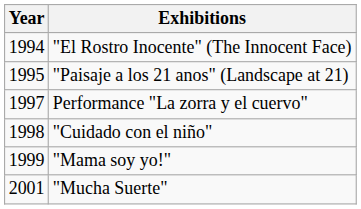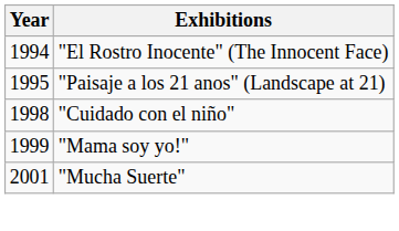 <table class="wikitable" border="1">
 <tr>
 <th>Year</th>
 <th>Exhibitions</th>
 </tr>
 <tr>
 <td>1994</td>
 <td>"El Rostro Inocente" (The Innocent Face)</td>
 </tr>
 <tr>
 <td>1995</td>
 <td>"Paisaje a los 21 anos" (Landscape at 21)</td>
 </tr>
 <tr>
-<td>1997</td>
-<td>Performance "La zorra y el cuervo"</td>
-</tr>
-<tr>
 <td>1998</td>
 <td>"Cuidado con el niño"</td>
 </tr>
 <tr>
 <td>1999</td>
 <td>"Mama soy yo!"</td>
 </tr>
 <tr>
 <td>2001</td>
 <td>"Mucha Suerte"</td>
 </tr>
 </table>
